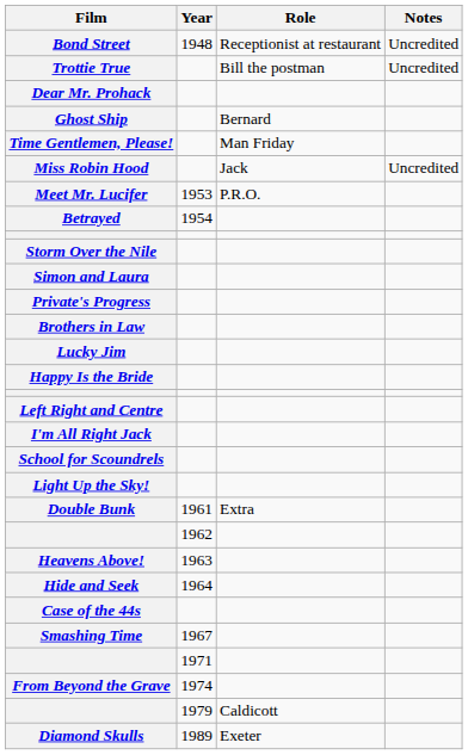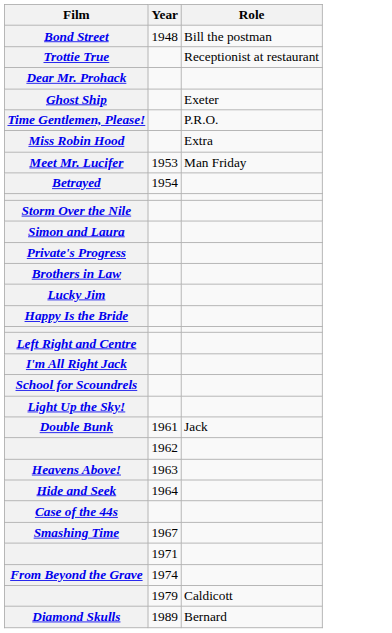 <table class="wikitable plainrowheaders sortable" style="margin-right: 0;">
 <tr>
 <th scope="col">Film</th>
 <th scope="col">Year</th>
 <th scope="col">Role</th>
-<th scope="col" class="unsortable">Notes</th>
 </tr>
 <tr>
 <th scope="row"><em><a href='#'>Bond Street</a></em></th>
 <td>1948</td>
-<td>Receptionist at restaurant</td>
-<td>Uncredited</td>
+<td>Bill the postman</td>
 </tr>
 <tr>
 <th scope="row"><em><a href='#'>Trottie True</a></em></th>
 <td></td>
-<td>Bill the postman</td>
-<td>Uncredited</td>
+<td>Receptionist at restaurant</td>
 </tr>
 <tr>
 <th scope="row"><em><a href='#'>Dear Mr. Prohack</a></em></th>
-<td></td>
 <td></td>
 <td></td>
 </tr>
 <tr>
 <th scope="row"><em><a href='#'>Ghost Ship</a></em></th>
 <td></td>
-<td>Bernard</td>
-<td></td>
+<td>Exeter</td>
 </tr>
 <tr>
 <th scope="row"><em><a href='#'>Time Gentlemen, Please!</a></em></th>
 <td></td>
-<td>Man Friday</td>
-<td></td>
+<td>P.R.O.</td>
 </tr>
 <tr>
 <th scope="row"><em><a href='#'>Miss Robin Hood</a></em></th>
 <td></td>
-<td>Jack</td>
-<td>Uncredited</td>
+<td>Extra</td>
 </tr>
 <tr>
 <th scope="row"><em><a href='#'>Meet Mr. Lucifer</a></em></th>
 <td>1953</td>
-<td>P.R.O.</td>
-<td></td>
+<td>Man Friday</td>
 </tr>
 <tr>
 <th scope="row"><em><a href='#'>Betrayed</a></em></th>
 <td>1954</td>
+<td></td>
+</tr>
+<tr>
+<th scope="row"></th>
+<td></td>
+<td></td>
+</tr>
+<tr>
+<th scope="row"><em><a href='#'>Storm Over the Nile</a></em></th>
+<td></td>
+<td></td>
+</tr>
+<tr>
+<th scope="row"><em><a href='#'>Simon and Laura</a></em></th>
+<td></td>
+<td></td>
+</tr>
+<tr>
+<th scope="row"><em><a href='#'>Private's Progress</a></em></th>
+<td></td>
+<td></td>
+</tr>
+<tr>
+<th scope="row"><em><a href='#'>Brothers in Law</a></em></th>
+<td></td>
+<td></td>
+</tr>
+<tr>
+<th scope="row"><em><a href='#'>Lucky Jim</a></em></th>
+<td></td>
+<td></td>
+</tr>
+<tr>
+<th scope="row"><em><a href='#'>Happy Is the Bride</a></em></th>
 <td></td>
 <td></td>
 </tr>
 <tr>
 <th scope="row"></th>
 <td></td>
 <td></td>
-<td></td>
-</tr>
-<tr>
-<th scope="row"><em><a href='#'>Storm Over the Nile</a></em></th>
-<td></td>
-<td></td>
-<td></td>
-</tr>
-<tr>
-<th scope="row"><em><a href='#'>Simon and Laura</a></em></th>
-<td></td>
-<td></td>
-<td></td>
-</tr>
-<tr>
-<th scope="row"><em><a href='#'>Private's Progress</a></em></th>
-<td></td>
-<td></td>
-<td></td>
-</tr>
-<tr>
-<th scope="row"><em><a href='#'>Brothers in Law</a></em></th>
-<td></td>
-<td></td>
-<td></td>
-</tr>
-<tr>
-<th scope="row"><em><a href='#'>Lucky Jim</a></em></th>
-<td></td>
-<td></td>
-<td></td>
-</tr>
-<tr>
-<th scope="row"><em><a href='#'>Happy Is the Bride</a></em></th>
-<td></td>
-<td></td>
-<td></td>
-</tr>
-<tr>
-<th scope="row"></th>
-<td></td>
-<td></td>
-<td></td>
 </tr>
 <tr>
 <th scope="row"><em><a href='#'>Left Right and Centre</a></em></th>
-<td></td>
 <td></td>
 <td></td>
 </tr>
 <tr>
 <th scope="row"><em><a href='#'>I'm All Right Jack</a></em></th>
 <td></td>
 <td></td>
-<td></td>
 </tr>
 <tr>
 <th scope="row"><em><a href='#'>School for Scoundrels</a></em></th>
-<td></td>
 <td></td>
 <td></td>
 </tr>
 <tr>
 <th scope="row"><em><a href='#'>Light Up the Sky!</a></em></th>
 <td></td>
 <td></td>
-<td></td>
 </tr>
 <tr>
 <th scope="row"><em><a href='#'>Double Bunk</a></em></th>
 <td>1961</td>
-<td>Extra</td>
-<td></td>
+<td>Jack</td>
 </tr>
 <tr>
 <th scope="row"></th>
 <td>1962</td>
-<td></td>
 <td></td>
 </tr>
 <tr>
 <th scope="row"><em><a href='#'>Heavens Above!</a></em></th>
 <td>1963</td>
 <td></td>
-<td></td>
 </tr>
 <tr>
 <th scope="row"><em><a href='#'>Hide and Seek</a></em></th>
 <td>1964</td>
 <td></td>
-<td></td>
 </tr>
 <tr>
 <th scope="row"><em><a href='#'>Case of the 44s</a></em></th>
-<td></td>
 <td></td>
 <td></td>
 </tr>
 <tr>
 <th scope="row"><em><a href='#'>Smashing Time</a></em></th>
 <td>1967</td>
 <td></td>
-<td></td>
 </tr>
 <tr>
 <th scope="row"></th>
 <td>1971</td>
-<td></td>
 <td></td>
 </tr>
 <tr>
 <th scope="row"><em><a href='#'>From Beyond the Grave</a></em></th>
 <td>1974</td>
 <td></td>
-<td></td>
 </tr>
 <tr>
 <th scope="row"></th>
 <td>1979</td>
 <td>Caldicott</td>
-<td></td>
 </tr>
 <tr>
 <th scope="row"><em><a href='#'>Diamond Skulls</a></em></th>
 <td>1989</td>
-<td>Exeter</td>
-<td></td>
+<td>Bernard</td>
 </tr>
 </table>
